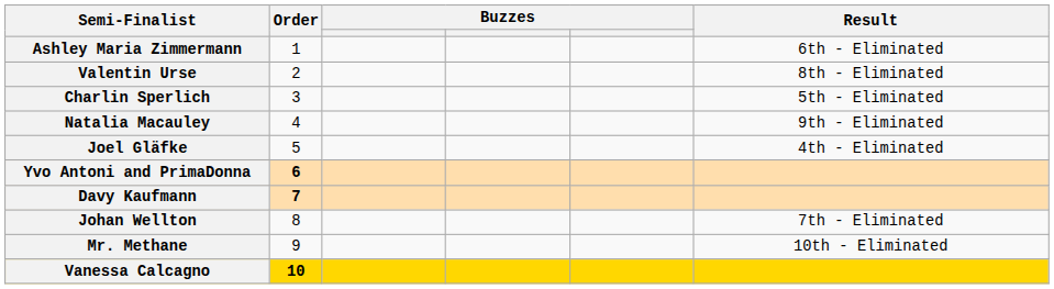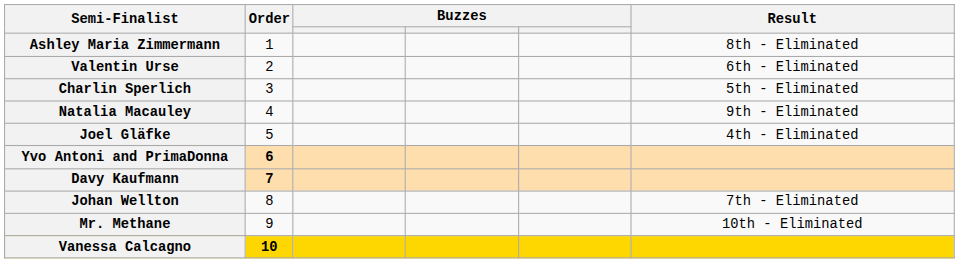 <table class="wikitable plainrowheaders sortable" style="text-align:center;">
 <tr>
 <th scope="col" rowspan="2" class="unsortable" style="width:17em;">Semi-Finalist</th>
 <th scope="col" rowspan="2" style="width:1em;">Order</th>
 <th scope="col" colspan="3" class="unsortable" style="width:24em;">Buzzes</th>
 <th scope="col" rowspan="2" style="width:23em;">Result</th>
 </tr>
 <tr>
 <th scope="col" class="unsortable" style="width:6em;"></th>
 <th scope="col" class="unsortable" style="width:6em;"></th>
 <th scope="col" class="unsortable" style="width:6em;"></th>
 </tr>
 <tr>
 <th scope="row">Ashley Maria Zimmermann</th>
 <td>1</td>
 <td style="text-align:center;"></td>
 <td style="text-align:center;"></td>
 <td style="text-align:center;"></td>
-<td>6th - Eliminated</td>
+<td>8th - Eliminated</td>
 </tr>
 <tr>
 <th scope="row">Valentin Urse</th>
 <td>2</td>
 <td style="text-align:center;"></td>
 <td style="text-align:center;"></td>
 <td style="text-align:center;"></td>
-<td>8th - Eliminated</td>
+<td>6th - Eliminated</td>
 </tr>
 <tr>
 <th scope="row">Charlin Sperlich</th>
 <td>3</td>
 <td style="text-align:center;"></td>
 <td style="text-align:center;"></td>
 <td style="text-align:center;"></td>
 <td>5th - Eliminated</td>
 </tr>
 <tr>
 <th scope="row">Natalia Macauley</th>
 <td>4</td>
 <td style="text-align:center;"></td>
 <td style="text-align:center;"></td>
 <td style="text-align:center;"></td>
 <td>9th - Eliminated</td>
 </tr>
 <tr>
 <th scope="row">Joel Gläfke</th>
 <td>5</td>
 <td style="text-align:center;"></td>
 <td style="text-align:center;"></td>
 <td style="text-align:center;"></td>
 <td>4th - Eliminated</td>
 </tr>
 <tr style="background:NavajoWhite;">
 <th scope="row"><strong>Yvo Antoni and PrimaDonna</strong></th>
 <td><strong>6</strong></td>
 <td style="text-align:center;"></td>
 <td style="text-align:center;"></td>
 <td style="text-align:center;"></td>
 <td><strong></strong></td>
 </tr>
 <tr style="background:NavajoWhite;">
 <th scope="row"><strong>Davy Kaufmann</strong></th>
 <td><strong>7</strong></td>
 <td style="text-align:center;"></td>
 <td style="text-align:center;"></td>
 <td style="text-align:center;"></td>
 <td><strong></strong></td>
 </tr>
 <tr>
 <th scope="row">Johan Wellton</th>
 <td>8</td>
 <td style="text-align:center;"></td>
 <td style="text-align:center;"></td>
 <td style="text-align:center;"></td>
 <td>7th - Eliminated</td>
 </tr>
 <tr>
 <th scope="row">Mr. Methane</th>
 <td>9</td>
 <td style="text-align:center;"></td>
 <td style="text-align:center;"></td>
 <td style="text-align:center;"></td>
 <td>10th - Eliminated</td>
 </tr>
 <tr style="background:gold;">
 <th scope="row"><strong>Vanessa Calcagno</strong></th>
 <td><strong>10</strong></td>
 <td style="text-align:center;"></td>
 <td style="text-align:center;"></td>
 <td style="text-align:center;"></td>
 <td><strong></strong></td>
 </tr>
 </table>
